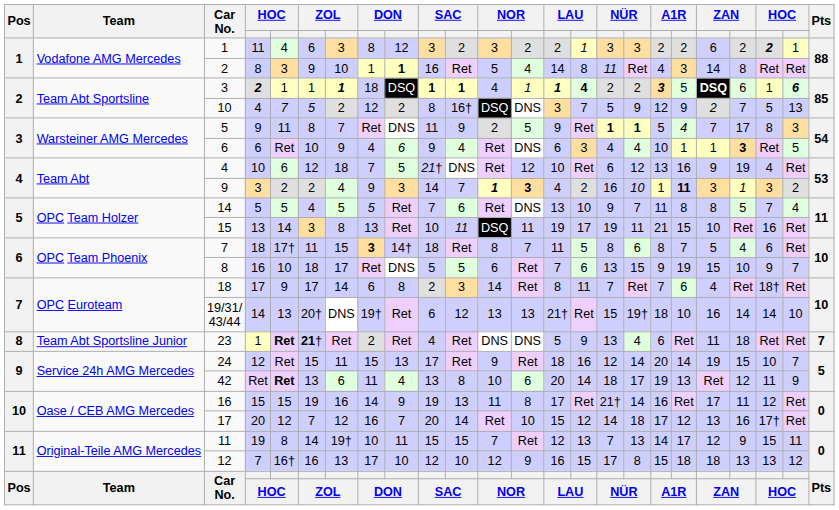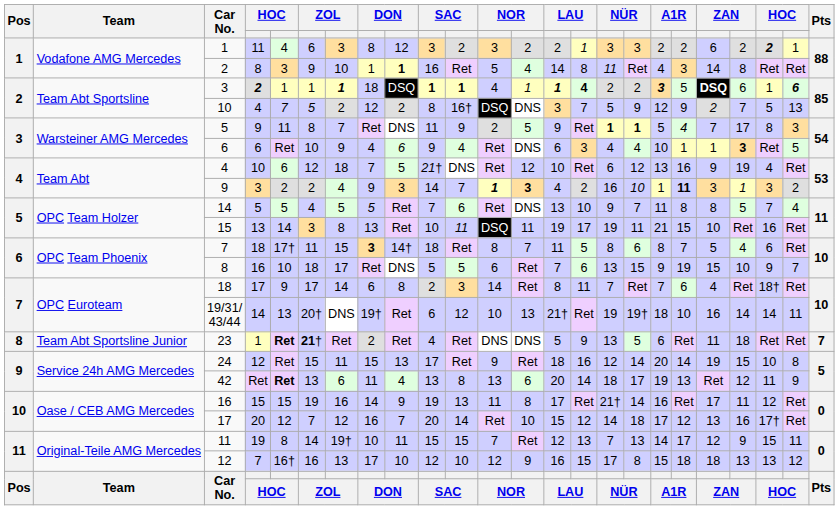 <table class="wikitable" style="font-size:85%; text-align:center">
 <tr style="background:#f9f9f9" valign="top">
 <th rowspan=2 valign="middle">Pos</th>
 <th rowspan=2 valign="middle">Team</th>
 <th rowspan=2 valign="middle">Car<br>No.</th>
 <th colspan="2"><a href='#'>HOC</a><br></th>
 <th colspan="2"><a href='#'>ZOL</a><br></th>
 <th colspan="2"><a href='#'>DON</a><br></th>
 <th colspan="2"><a href='#'>SAC</a><br></th>
 <th colspan="2"><a href='#'>NOR</a><br></th>
 <th colspan="2"><a href='#'>LAU</a><br></th>
 <th colspan="2"><a href='#'>NÜR</a><br></th>
 <th colspan="2"><a href='#'>A1R</a><br></th>
 <th colspan="2"><a href='#'>ZAN</a><br></th>
 <th colspan="2"><a href='#'>HOC</a><br></th>
 <th rowspan=2 valign="middle">Pts</th>
 </tr>
 <tr>
 <th></th>
 <th></th>
 <th></th>
 <th></th>
 <th></th>
 <th></th>
 <th></th>
 <th></th>
 <th></th>
 <th></th>
 <th></th>
 <th></th>
 <th></th>
 <th></th>
 <th></th>
 <th></th>
 <th></th>
 <th></th>
 <th></th>
 <th></th>
 </tr>
 <tr>
 <th rowspan=2>1</th>
 <td align="left" rowspan=2><a href='#'>Vodafone AMG Mercedes</a></td>
 <td align="center">1</td>
 <td style="background:#cfcfff;">11</td>
 <td style="background:#dfffdf;">4</td>
 <td style="background:#cfcfff;">6</td>
 <td style="background:#ffdf9f;">3</td>
 <td style="background:#cfcfff;">8</td>
 <td style="background:#cfcfff;">12</td>
 <td style="background:#ffdf9f;">3</td>
 <td style="background:#dfdfdf;">2</td>
 <td style="background:#ffdf9f;">3</td>
 <td style="background:#dfdfdf;">2</td>
 <td style="background:#dfdfdf;">2</td>
 <td style="background:#ffffbf;"><em>1</em></td>
 <td style="background:#ffdf9f;">3</td>
 <td style="background:#ffdf9f;">3</td>
 <td style="background:#dfdfdf;">2</td>
 <td style="background:#dfdfdf;">2</td>
 <td style="background:#cfcfff;">6</td>
 <td style="background:#dfdfdf;">2</td>
 <td style="background:#dfdfdf;"><strong><em>2</em></strong></td>
 <td style="background:#ffffbf;">1</td>
 <th rowspan=2>88</th>
 </tr>
 <tr>
 <td align="center">2</td>
 <td style="background:#cfcfff;">8</td>
 <td style="background:#ffdf9f;">3</td>
 <td style="background:#cfcfff;">9</td>
 <td style="background:#cfcfff;">10</td>
 <td style="background:#ffffbf;">1</td>
 <td style="background:#ffffbf;"><strong>1</strong></td>
 <td style="background:#cfcfff;">16</td>
 <td style="background:#efcfff;">Ret</td>
 <td style="background:#cfcfff;">5</td>
 <td style="background:#dfffdf;">4</td>
 <td style="background:#cfcfff;">14</td>
 <td style="background:#cfcfff;">8</td>
 <td style="background:#cfcfff;"><em>11</em></td>
 <td style="background:#efcfff;">Ret</td>
 <td style="background:#cfcfff;">4</td>
 <td style="background:#ffdf9f;">3</td>
 <td style="background:#cfcfff;">14</td>
 <td style="background:#cfcfff;">8</td>
 <td style="background:#efcfff;">Ret</td>
 <td style="background:#efcfff;">Ret</td>
 </tr>
 <tr>
 <th rowspan=2>2</th>
 <td align="left" rowspan=2><a href='#'>Team Abt Sportsline</a></td>
 <td align="center">3</td>
 <td style="background:#dfdfdf;"><strong><em>2</em></strong></td>
 <td style="background:#ffffbf;">1</td>
 <td style="background:#ffffbf;">1</td>
 <td style="background:#ffffbf;"><strong><em>1</em></strong></td>
 <td style="background:#cfcfff;">18</td>
 <td style="background:#000000; color:white">DSQ</td>
 <td style="background:#ffffbf;"><strong>1</strong></td>
 <td style="background:#ffffbf;"><strong>1</strong></td>
 <td style="background:#cfcfff;">4</td>
 <td style="background:#ffffbf;"><em>1</em></td>
 <td style="background:#ffffbf;"><strong><em>1</em></strong></td>
 <td style="background:#dfffdf;"><strong>4</strong></td>
 <td style="background:#dfdfdf;">2</td>
 <td style="background:#dfdfdf;">2</td>
 <td style="background:#ffdf9f;"><strong><em>3</em></strong></td>
 <td style="background:#dfffdf;">5</td>
 <td style="background:#000000; color:white"><strong>DSQ</strong></td>
 <td style="background:#dfffdf;">6</td>
 <td style="background:#ffffbf;">1</td>
 <td style="background:#dfffdf;"><strong><em>6</em></strong></td>
 <th rowspan=2>85</th>
 </tr>
 <tr>
 <td align="center">10</td>
 <td style="background:#cfcfff;">4</td>
 <td style="background:#cfcfff;"><em>7</em></td>
 <td style="background:#cfcfff;"><em>5</em></td>
 <td style="background:#dfdfdf;">2</td>
 <td style="background:#cfcfff;">12</td>
 <td style="background:#dfdfdf;">2</td>
 <td style="background:#cfcfff;">8</td>
 <td style="background:#cfcfff;">16†</td>
 <td style="background:#000000; color:white">DSQ</td>
 <td style="background:#ffffff;">DNS</td>
 <td style="background:#ffdf9f;">3</td>
 <td style="background:#cfcfff;">7</td>
 <td style="background:#cfcfff;">5</td>
 <td style="background:#cfcfff;">9</td>
 <td style="background:#cfcfff;">12</td>
 <td style="background:#cfcfff;">9</td>
 <td style="background:#dfdfdf;"><em>2</em></td>
 <td style="background:#cfcfff;">7</td>
 <td style="background:#cfcfff;">5</td>
 <td style="background:#cfcfff;">13</td>
 </tr>
 <tr>
 <th rowspan=2>3</th>
 <td align="left" rowspan=2><a href='#'>Warsteiner AMG Mercedes</a></td>
 <td align="center">5</td>
 <td style="background:#cfcfff;">9</td>
 <td style="background:#cfcfff;">11</td>
 <td style="background:#cfcfff;">8</td>
 <td style="background:#cfcfff;">7</td>
 <td style="background:#efcfff;">Ret</td>
 <td style="background:#ffffff;">DNS</td>
 <td style="background:#cfcfff;">11</td>
 <td style="background:#cfcfff;">9</td>
 <td style="background:#dfdfdf;">2</td>
 <td style="background:#dfffdf;">5</td>
 <td style="background:#cfcfff;">9</td>
 <td style="background:#efcfff;">Ret</td>
 <td style="background:#ffffbf;"><strong>1</strong></td>
 <td style="background:#ffffbf;"><strong>1</strong></td>
 <td style="background:#cfcfff;">5</td>
 <td style="background:#dfffdf;"><em>4</em></td>
 <td style="background:#cfcfff;">7</td>
 <td style="background:#cfcfff;">17</td>
 <td style="background:#cfcfff;">8</td>
 <td style="background:#ffdf9f;">3</td>
 <th rowspan=2>54</th>
 </tr>
 <tr>
 <td align="center">6</td>
 <td style="background:#cfcfff;">6</td>
 <td style="background:#efcfff;">Ret</td>
 <td style="background:#cfcfff;">10</td>
 <td style="background:#cfcfff;">9</td>
 <td style="background:#cfcfff;">4</td>
 <td style="background:#dfffdf;"><em>6</em></td>
 <td style="background:#cfcfff;">9</td>
 <td style="background:#dfffdf;">4</td>
 <td style="background:#efcfff;">Ret</td>
 <td style="background:#ffffff;">DNS</td>
 <td style="background:#cfcfff;">6</td>
 <td style="background:#ffdf9f;">3</td>
 <td style="background:#cfcfff;">4</td>
 <td style="background:#dfffdf;">4</td>
 <td style="background:#cfcfff;">10</td>
 <td style="background:#ffffbf;">1</td>
 <td style="background:#ffffbf;">1</td>
 <td style="background:#ffdf9f;"><strong>3</strong></td>
 <td style="background:#efcfff;">Ret</td>
 <td style="background:#dfffdf;">5</td>
 </tr>
 <tr>
 <th rowspan=2>4</th>
 <td align="left" rowspan=2><a href='#'>Team Abt</a></td>
 <td align="center">4</td>
 <td style="background:#cfcfff;">10</td>
 <td style="background:#dfffdf;">6</td>
 <td style="background:#cfcfff;">12</td>
 <td style="background:#cfcfff;">18</td>
 <td style="background:#cfcfff;">7</td>
 <td style="background:#dfffdf;">5</td>
 <td style="background:#cfcfff;"><em>21</em>†</td>
 <td style="background:#ffffff;">DNS</td>
 <td style="background:#efcfff;">Ret</td>
 <td style="background:#cfcfff;">12</td>
 <td style="background:#cfcfff;">10</td>
 <td style="background:#efcfff;">Ret</td>
 <td style="background:#cfcfff;">6</td>
 <td style="background:#cfcfff;">12</td>
 <td style="background:#cfcfff;">13</td>
 <td style="background:#cfcfff;">16</td>
 <td style="background:#cfcfff;">9</td>
 <td style="background:#cfcfff;">19</td>
 <td style="background:#cfcfff;">4</td>
 <td style="background:#efcfff;">Ret</td>
 <th rowspan=2>53</th>
 </tr>
 <tr>
 <td align="center">9</td>
 <td style="background:#ffdf9f;">3</td>
 <td style="background:#dfdfdf;">2</td>
 <td style="background:#dfdfdf;">2</td>
 <td style="background:#dfffdf;">4</td>
 <td style="background:#cfcfff;">9</td>
 <td style="background:#ffdf9f;">3</td>
 <td style="background:#cfcfff;">14</td>
 <td style="background:#cfcfff;">7</td>
 <td style="background:#ffffbf;"><strong><em>1</em></strong></td>
 <td style="background:#ffdf9f;"><strong>3</strong></td>
 <td style="background:#cfcfff;">4</td>
 <td style="background:#dfdfdf;">2</td>
 <td style="background:#cfcfff;">16</td>
 <td style="background:#cfcfff;"><em>10</em></td>
 <td style="background:#ffffbf;">1</td>
 <td style="background:#cfcfff;"><strong>11</strong></td>
 <td style="background:#ffdf9f;">3</td>
 <td style="background:#ffffbf;"><em>1</em></td>
 <td style="background:#ffdf9f;">3</td>
 <td style="background:#dfdfdf;">2</td>
 </tr>
 <tr>
 <th rowspan=2>5</th>
 <td align="left" rowspan=2><a href='#'>OPC</a> <a href='#'>Team Holzer</a></td>
 <td align="center">14</td>
 <td style="background:#cfcfff;">5</td>
 <td style="background:#dfffdf;">5</td>
 <td style="background:#cfcfff;">4</td>
 <td style="background:#dfffdf;">5</td>
 <td style="background:#cfcfff;"><em>5</em></td>
 <td style="background:#efcfff;">Ret</td>
 <td style="background:#cfcfff;">7</td>
 <td style="background:#dfffdf;">6</td>
 <td style="background:#efcfff;">Ret</td>
 <td style="background:#ffffff;">DNS</td>
 <td style="background:#cfcfff;">13</td>
 <td style="background:#cfcfff;">10</td>
 <td style="background:#cfcfff;">9</td>
 <td style="background:#cfcfff;">7</td>
 <td style="background:#cfcfff;">11</td>
 <td style="background:#cfcfff;">8</td>
 <td style="background:#cfcfff;">8</td>
 <td style="background:#dfffdf;">5</td>
 <td style="background:#cfcfff;">7</td>
 <td style="background:#dfffdf;">4</td>
 <th rowspan=2>11</th>
 </tr>
 <tr>
 <td align="center">15</td>
 <td style="background:#cfcfff;">13</td>
 <td style="background:#cfcfff;">14</td>
 <td style="background:#ffdf9f;">3</td>
 <td style="background:#cfcfff;">8</td>
 <td style="background:#cfcfff;">13</td>
 <td style="background:#efcfff;">Ret</td>
 <td style="background:#cfcfff;">10</td>
 <td style="background:#cfcfff;"><em>11</em></td>
 <td style="background:#000000; color:white">DSQ</td>
 <td style="background:#cfcfff;">11</td>
 <td style="background:#cfcfff;">19</td>
 <td style="background:#cfcfff;">17</td>
 <td style="background:#cfcfff;">19</td>
 <td style="background:#cfcfff;">11</td>
 <td style="background:#cfcfff;">21</td>
 <td style="background:#cfcfff;">15</td>
 <td style="background:#cfcfff;">10</td>
 <td style="background:#efcfff;">Ret</td>
 <td style="background:#cfcfff;">16</td>
 <td style="background:#efcfff;">Ret</td>
 </tr>
 <tr>
 <th rowspan=2>6</th>
 <td align="left" rowspan=2><a href='#'>OPC</a> <a href='#'>Team Phoenix</a></td>
 <td align="center">7</td>
 <td style="background:#cfcfff;">18</td>
 <td style="background:#cfcfff;">17†</td>
 <td style="background:#cfcfff;">11</td>
 <td style="background:#cfcfff;">15</td>
 <td style="background:#ffdf9f;"><strong>3</strong></td>
 <td style="background:#cfcfff;">14†</td>
 <td style="background:#cfcfff;">18</td>
 <td style="background:#efcfff;">Ret</td>
 <td style="background:#cfcfff;">8</td>
 <td style="background:#cfcfff;">7</td>
 <td style="background:#cfcfff;">11</td>
 <td style="background:#dfffdf;">5</td>
 <td style="background:#cfcfff;">8</td>
 <td style="background:#dfffdf;">6</td>
 <td style="background:#cfcfff;">8</td>
 <td style="background:#cfcfff;">7</td>
 <td style="background:#cfcfff;">5</td>
 <td style="background:#dfffdf;">4</td>
 <td style="background:#cfcfff;">6</td>
 <td style="background:#efcfff;">Ret</td>
 <th rowspan=2>10</th>
 </tr>
 <tr>
 <td align="center">8</td>
 <td style="background:#cfcfff;">16</td>
 <td style="background:#cfcfff;">10</td>
 <td style="background:#cfcfff;">18</td>
 <td style="background:#cfcfff;">17</td>
 <td style="background:#efcfff;">Ret</td>
 <td style="background:#ffffff;">DNS</td>
 <td style="background:#cfcfff;">5</td>
 <td style="background:#dfffdf;">5</td>
 <td style="background:#cfcfff;">6</td>
 <td style="background:#efcfff;">Ret</td>
 <td style="background:#cfcfff;">7</td>
 <td style="background:#dfffdf;">6</td>
 <td style="background:#cfcfff;">13</td>
 <td style="background:#cfcfff;">15</td>
 <td style="background:#cfcfff;">9</td>
 <td style="background:#cfcfff;">19</td>
 <td style="background:#cfcfff;">15</td>
 <td style="background:#cfcfff;">10</td>
 <td style="background:#cfcfff;">9</td>
 <td style="background:#cfcfff;">7</td>
 </tr>
 <tr>
 <th rowspan=2>7</th>
 <td align="left" rowspan=2><a href='#'>OPC</a> <a href='#'>Euroteam</a></td>
 <td align="center">18</td>
 <td style="background:#cfcfff;">17</td>
 <td style="background:#cfcfff;">9</td>
 <td style="background:#cfcfff;">17</td>
 <td style="background:#cfcfff;">14</td>
 <td style="background:#cfcfff;">6</td>
 <td style="background:#cfcfff;">8</td>
 <td style="background:#dfdfdf;">2</td>
 <td style="background:#ffdf9f;">3</td>
 <td style="background:#cfcfff;">14</td>
 <td style="background:#efcfff;">Ret</td>
 <td style="background:#cfcfff;">8</td>
 <td style="background:#cfcfff;">11</td>
 <td style="background:#cfcfff;">7</td>
 <td style="background:#efcfff;">Ret</td>
 <td style="background:#cfcfff;">7</td>
 <td style="background:#dfffdf;">6</td>
 <td style="background:#cfcfff;">4</td>
 <td style="background:#efcfff;">Ret</td>
 <td style="background:#cfcfff;">18†</td>
 <td style="background:#efcfff;">Ret</td>
 <th rowspan=2>10</th>
 </tr>
 <tr>
 <td align="center">19/31/<br>43/44</td>
 <td style="background:#cfcfff;">14</td>
 <td style="background:#cfcfff;">13</td>
 <td style="background:#cfcfff;">20†</td>
 <td style="background:#ffffff;">DNS</td>
 <td style="background:#cfcfff;">19†</td>
 <td style="background:#efcfff;">Ret</td>
 <td style="background:#cfcfff;">6</td>
 <td style="background:#cfcfff;">12</td>
-<td style="background:#cfcfff;">13</td>
+<td style="background:#cfcfff;">10</td>
 <td style="background:#cfcfff;">13</td>
 <td style="background:#cfcfff;">21†</td>
 <td style="background:#efcfff;">Ret</td>
-<td style="background:#cfcfff;">15</td>
+<td style="background:#cfcfff;">19</td>
 <td style="background:#cfcfff;">19†</td>
 <td style="background:#cfcfff;">18</td>
 <td style="background:#cfcfff;">10</td>
 <td style="background:#cfcfff;">16</td>
 <td style="background:#cfcfff;">14</td>
 <td style="background:#cfcfff;">14</td>
-<td style="background:#cfcfff;">10</td>
+<td style="background:#cfcfff;">11</td>
 </tr>
 <tr>
 <th>8</th>
 <td align="left" rowspan=1><a href='#'>Team Abt Sportsline Junior</a></td>
 <td align="center">23</td>
 <td style="background:#ffffbf;">1</td>
 <td style="background:#efcfff;"><strong>Ret</strong></td>
 <td style="background:#cfcfff;"><strong>21</strong>†</td>
 <td style="background:#efcfff;">Ret</td>
 <td style="background:#dfdfdf;">2</td>
 <td style="background:#efcfff;">Ret</td>
 <td style="background:#cfcfff;">4</td>
 <td style="background:#efcfff;">Ret</td>
 <td style="background:#ffffff;">DNS</td>
 <td style="background:#ffffff;">DNS</td>
 <td style="background:#cfcfff;">5</td>
 <td style="background:#cfcfff;">9</td>
 <td style="background:#cfcfff;">13</td>
-<td style="background:#dfffdf;">4</td>
+<td style="background:#dfffdf;">5</td>
 <td style="background:#cfcfff;">6</td>
 <td style="background:#efcfff;">Ret</td>
 <td style="background:#cfcfff;">11</td>
 <td style="background:#cfcfff;">18</td>
 <td style="background:#efcfff;">Ret</td>
 <td style="background:#efcfff;">Ret</td>
 <th>7</th>
 </tr>
 <tr>
 <th rowspan=2>9</th>
 <td align="left" rowspan=2><a href='#'>Service 24h AMG Mercedes</a></td>
 <td align="center">24</td>
 <td style="background:#cfcfff;">12</td>
 <td style="background:#efcfff;">Ret</td>
 <td style="background:#cfcfff;">15</td>
 <td style="background:#cfcfff;">11</td>
 <td style="background:#cfcfff;">15</td>
 <td style="background:#cfcfff;">13</td>
 <td style="background:#cfcfff;">17</td>
 <td style="background:#efcfff;">Ret</td>
 <td style="background:#cfcfff;">9</td>
 <td style="background:#efcfff;">Ret</td>
 <td style="background:#cfcfff;">18</td>
 <td style="background:#cfcfff;">16</td>
 <td style="background:#cfcfff;">12</td>
 <td style="background:#cfcfff;">14</td>
 <td style="background:#cfcfff;">20</td>
 <td style="background:#cfcfff;">14</td>
 <td style="background:#cfcfff;">19</td>
 <td style="background:#cfcfff;">15</td>
 <td style="background:#cfcfff;">10</td>
-<td style="background:#cfcfff;">7</td>
+<td style="background:#cfcfff;">8</td>
 <th rowspan=2>5</th>
 </tr>
 <tr>
 <td align="center">42</td>
 <td style="background:#efcfff;">Ret</td>
 <td style="background:#efcfff;"><strong>Ret</strong></td>
 <td style="background:#cfcfff;">13</td>
 <td style="background:#dfffdf;">6</td>
 <td style="background:#cfcfff;">11</td>
 <td style="background:#dfffdf;">4</td>
 <td style="background:#cfcfff;">13</td>
 <td style="background:#cfcfff;">8</td>
-<td style="background:#cfcfff;">10</td>
+<td style="background:#cfcfff;">13</td>
 <td style="background:#dfffdf;">6</td>
 <td style="background:#cfcfff;">20</td>
 <td style="background:#cfcfff;">14</td>
 <td style="background:#cfcfff;">18</td>
 <td style="background:#cfcfff;">17</td>
 <td style="background:#cfcfff;">19</td>
 <td style="background:#cfcfff;">13</td>
 <td style="background:#efcfff;">Ret</td>
 <td style="background:#cfcfff;">12</td>
 <td style="background:#cfcfff;">11</td>
 <td style="background:#cfcfff;">9</td>
 </tr>
 <tr>
 <th rowspan=2>10</th>
 <td align="left" rowspan=2><a href='#'>Oase / CEB AMG Mercedes</a></td>
 <td align="center">16</td>
 <td style="background:#cfcfff;">15</td>
 <td style="background:#cfcfff;">15</td>
 <td style="background:#cfcfff;">19</td>
 <td style="background:#cfcfff;">16</td>
 <td style="background:#cfcfff;">14</td>
 <td style="background:#cfcfff;">9</td>
 <td style="background:#cfcfff;">19</td>
 <td style="background:#cfcfff;">13</td>
 <td style="background:#cfcfff;">11</td>
 <td style="background:#cfcfff;">8</td>
 <td style="background:#cfcfff;">17</td>
 <td style="background:#efcfff;">Ret</td>
 <td style="background:#cfcfff;">21†</td>
 <td style="background:#cfcfff;">14</td>
 <td style="background:#cfcfff;">16</td>
 <td style="background:#efcfff;">Ret</td>
 <td style="background:#cfcfff;">17</td>
 <td style="background:#cfcfff;">11</td>
 <td style="background:#cfcfff;">12</td>
 <td style="background:#efcfff;">Ret</td>
 <th rowspan=2>0</th>
 </tr>
 <tr>
 <td align="center">17</td>
 <td style="background:#cfcfff;">20</td>
 <td style="background:#cfcfff;">12</td>
 <td style="background:#cfcfff;">7</td>
 <td style="background:#cfcfff;">12</td>
 <td style="background:#cfcfff;">16</td>
 <td style="background:#cfcfff;">7</td>
 <td style="background:#cfcfff;">20</td>
 <td style="background:#cfcfff;">14</td>
 <td style="background:#efcfff;">Ret</td>
 <td style="background:#cfcfff;">10</td>
 <td style="background:#cfcfff;">15</td>
 <td style="background:#cfcfff;">12</td>
 <td style="background:#cfcfff;">14</td>
 <td style="background:#cfcfff;">18</td>
 <td style="background:#cfcfff;">17</td>
 <td style="background:#cfcfff;">12</td>
 <td style="background:#cfcfff;">13</td>
 <td style="background:#cfcfff;">16</td>
 <td style="background:#cfcfff;">17†</td>
 <td style="background:#efcfff;">Ret</td>
 </tr>
 <tr>
 <th rowspan=2>11</th>
 <td align="left" rowspan=2><a href='#'>Original-Teile AMG Mercedes</a></td>
 <td align="center">11</td>
 <td style="background:#cfcfff;">19</td>
 <td style="background:#cfcfff;">8</td>
 <td style="background:#cfcfff;">14</td>
 <td style="background:#cfcfff;">19†</td>
 <td style="background:#cfcfff;">10</td>
 <td style="background:#cfcfff;">11</td>
 <td style="background:#cfcfff;">15</td>
 <td style="background:#cfcfff;">15</td>
 <td style="background:#cfcfff;">7</td>
 <td style="background:#efcfff;">Ret</td>
 <td style="background:#cfcfff;">12</td>
 <td style="background:#cfcfff;">13</td>
 <td style="background:#cfcfff;">7</td>
 <td style="background:#cfcfff;">13</td>
 <td style="background:#cfcfff;">14</td>
 <td style="background:#cfcfff;">17</td>
 <td style="background:#cfcfff;">12</td>
 <td style="background:#cfcfff;">9</td>
 <td style="background:#cfcfff;">15</td>
 <td style="background:#cfcfff;">11</td>
 <th rowspan=2>0</th>
 </tr>
 <tr>
 <td align="center">12</td>
 <td style="background:#cfcfff;">7</td>
 <td style="background:#cfcfff;">16†</td>
 <td style="background:#cfcfff;">16</td>
 <td style="background:#cfcfff;">13</td>
 <td style="background:#cfcfff;">17</td>
 <td style="background:#cfcfff;">10</td>
 <td style="background:#cfcfff;">12</td>
 <td style="background:#cfcfff;">10</td>
 <td style="background:#cfcfff;">12</td>
 <td style="background:#cfcfff;">9</td>
 <td style="background:#cfcfff;">16</td>
 <td style="background:#cfcfff;">15</td>
 <td style="background:#cfcfff;">17</td>
 <td style="background:#cfcfff;">8</td>
 <td style="background:#cfcfff;">15</td>
 <td style="background:#cfcfff;">18</td>
 <td style="background:#cfcfff;">18</td>
 <td style="background:#cfcfff;">13</td>
 <td style="background:#cfcfff;">13</td>
 <td style="background:#cfcfff;">12</td>
 </tr>
 <tr>
 <th rowspan=2 valign="middle">Pos</th>
 <th rowspan=2 valign="middle">Team</th>
 <th rowspan=2 valign="middle">Car<br>No.</th>
 <th></th>
 <th></th>
 <th></th>
 <th></th>
 <th></th>
 <th></th>
 <th></th>
 <th></th>
 <th></th>
 <th></th>
 <th></th>
 <th></th>
 <th></th>
 <th></th>
 <th></th>
 <th></th>
 <th></th>
 <th></th>
 <th></th>
 <th></th>
 <th rowspan=2 valign="middle">Pts</th>
 </tr>
 <tr>
 <th colspan="2"><a href='#'>HOC</a><br></th>
 <th colspan="2"><a href='#'>ZOL</a><br></th>
 <th colspan="2"><a href='#'>DON</a><br></th>
 <th colspan="2"><a href='#'>SAC</a><br></th>
 <th colspan="2"><a href='#'>NOR</a><br></th>
 <th colspan="2"><a href='#'>LAU</a><br></th>
 <th colspan="2"><a href='#'>NÜR</a><br></th>
 <th colspan="2"><a href='#'>A1R</a><br></th>
 <th colspan="2"><a href='#'>ZAN</a><br></th>
 <th colspan="2"><a href='#'>HOC</a><br></th>
 </tr>
 </table>
